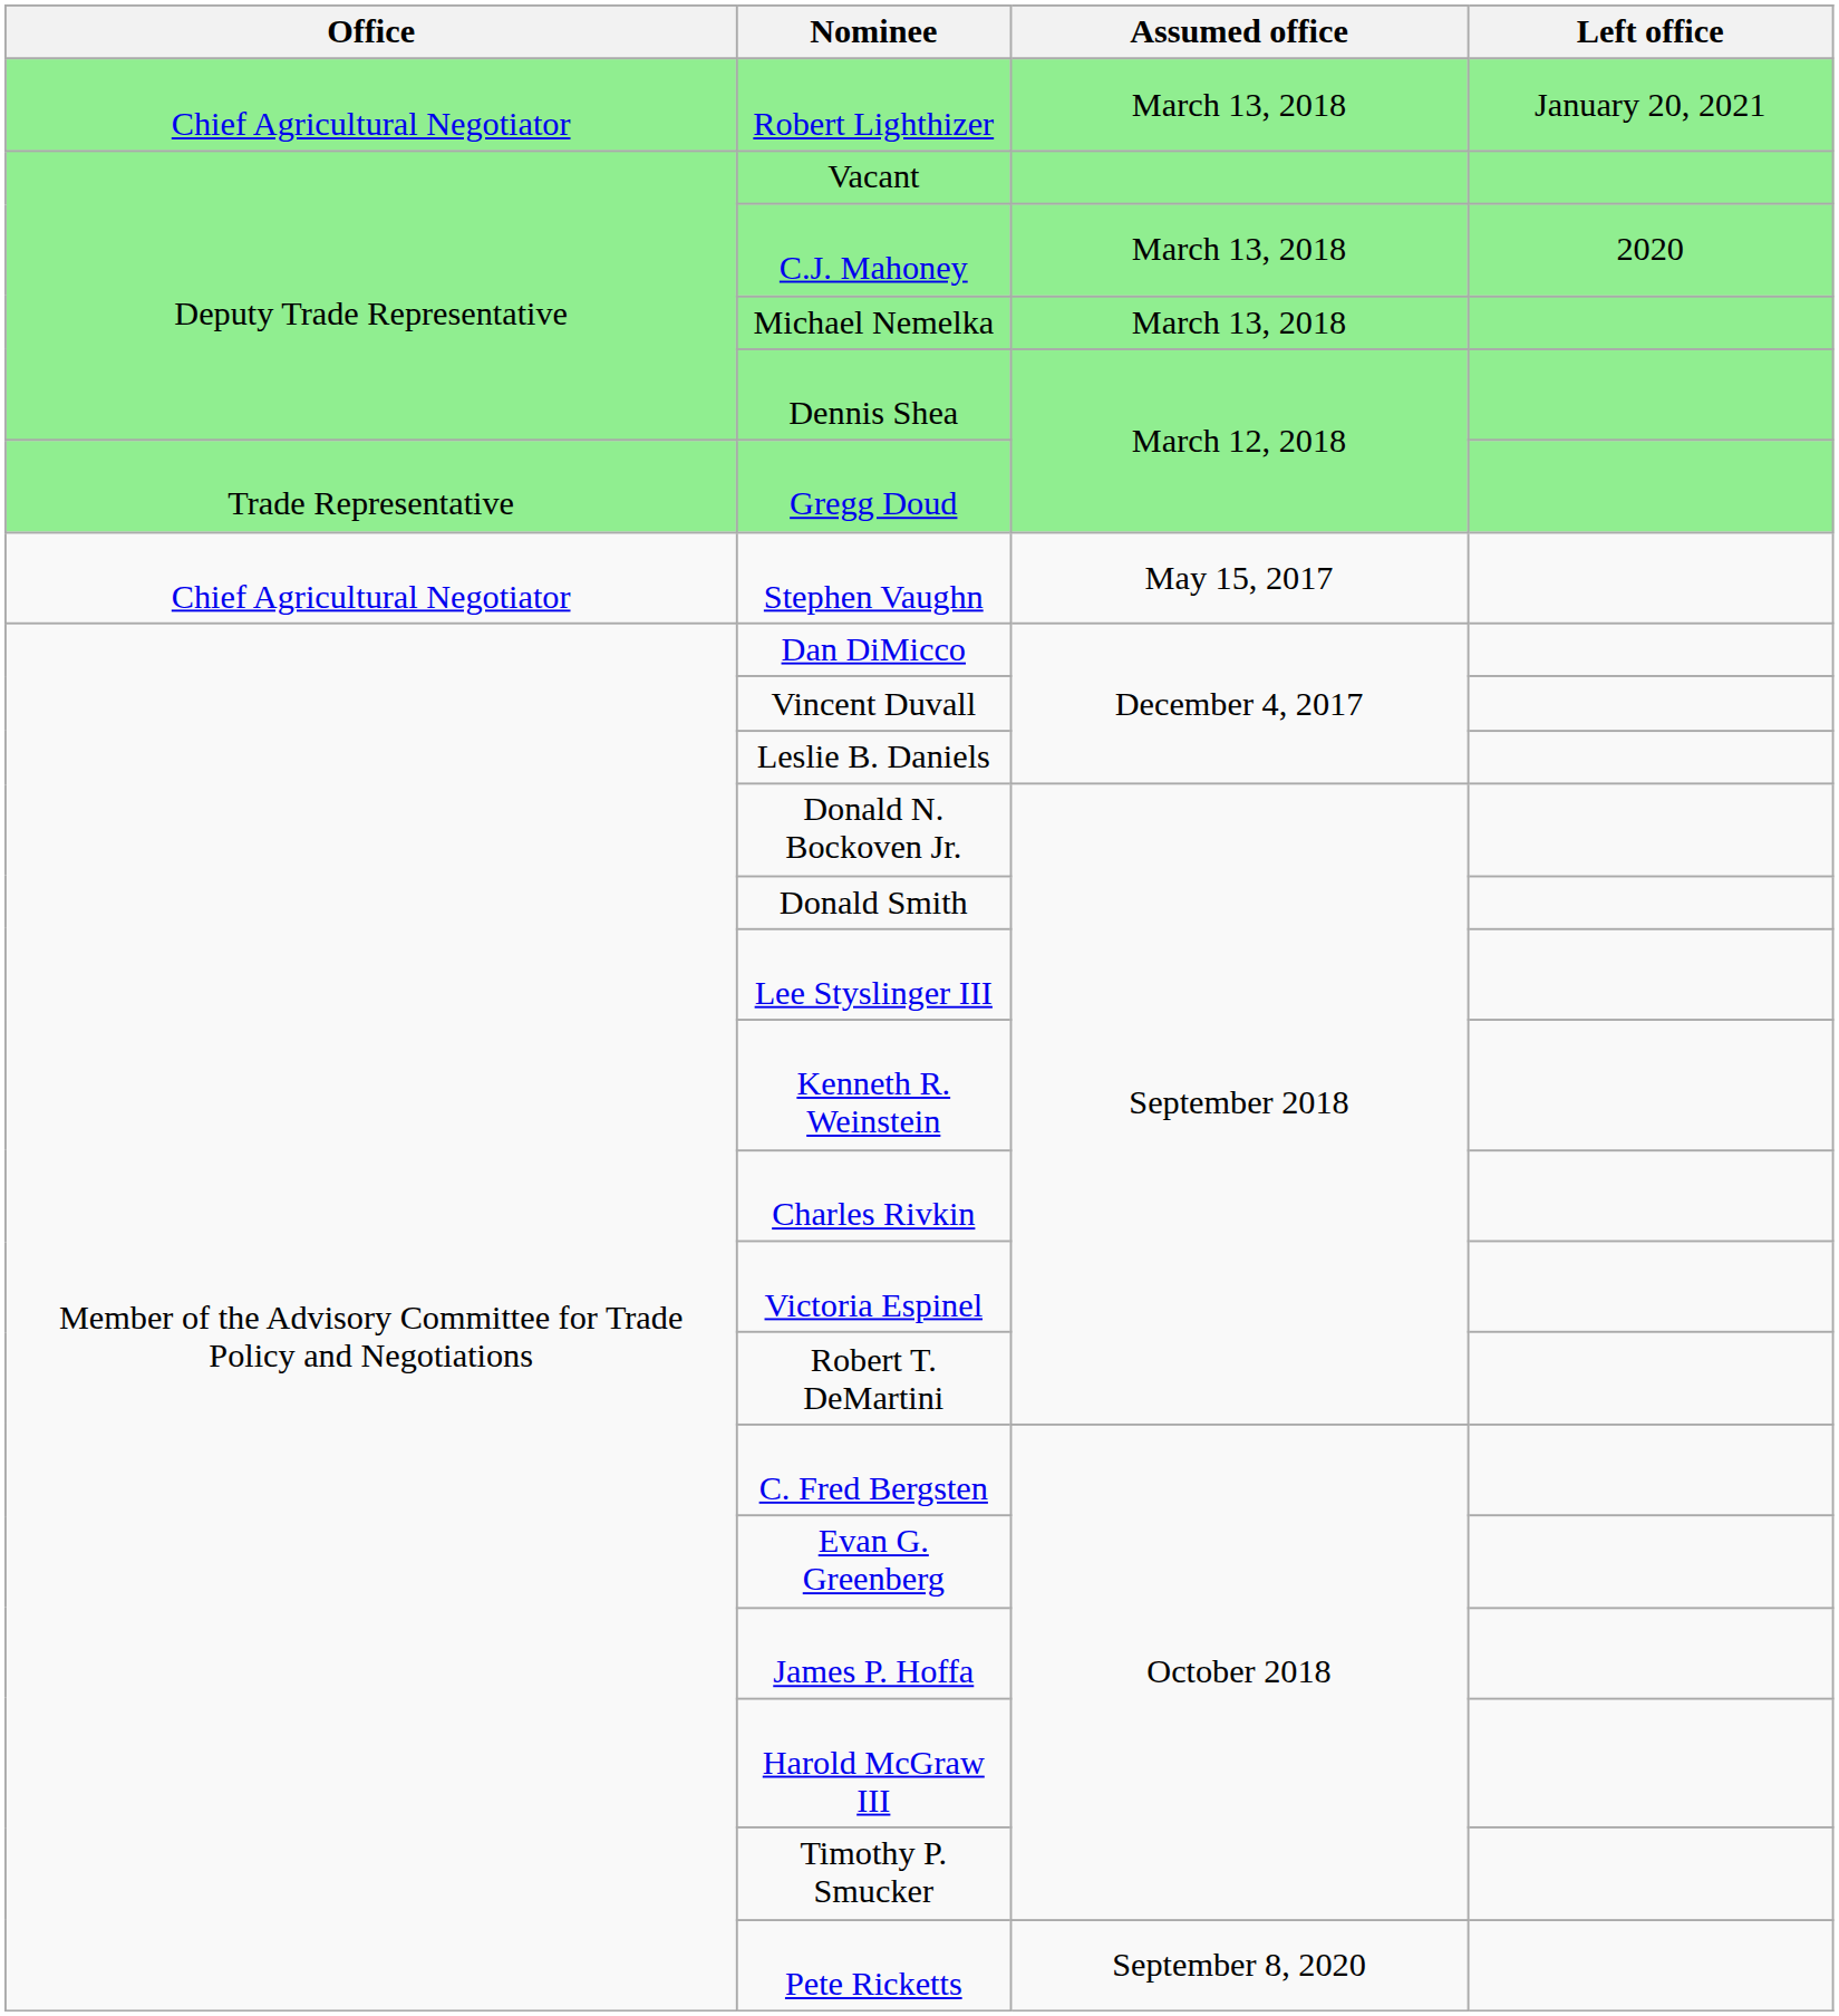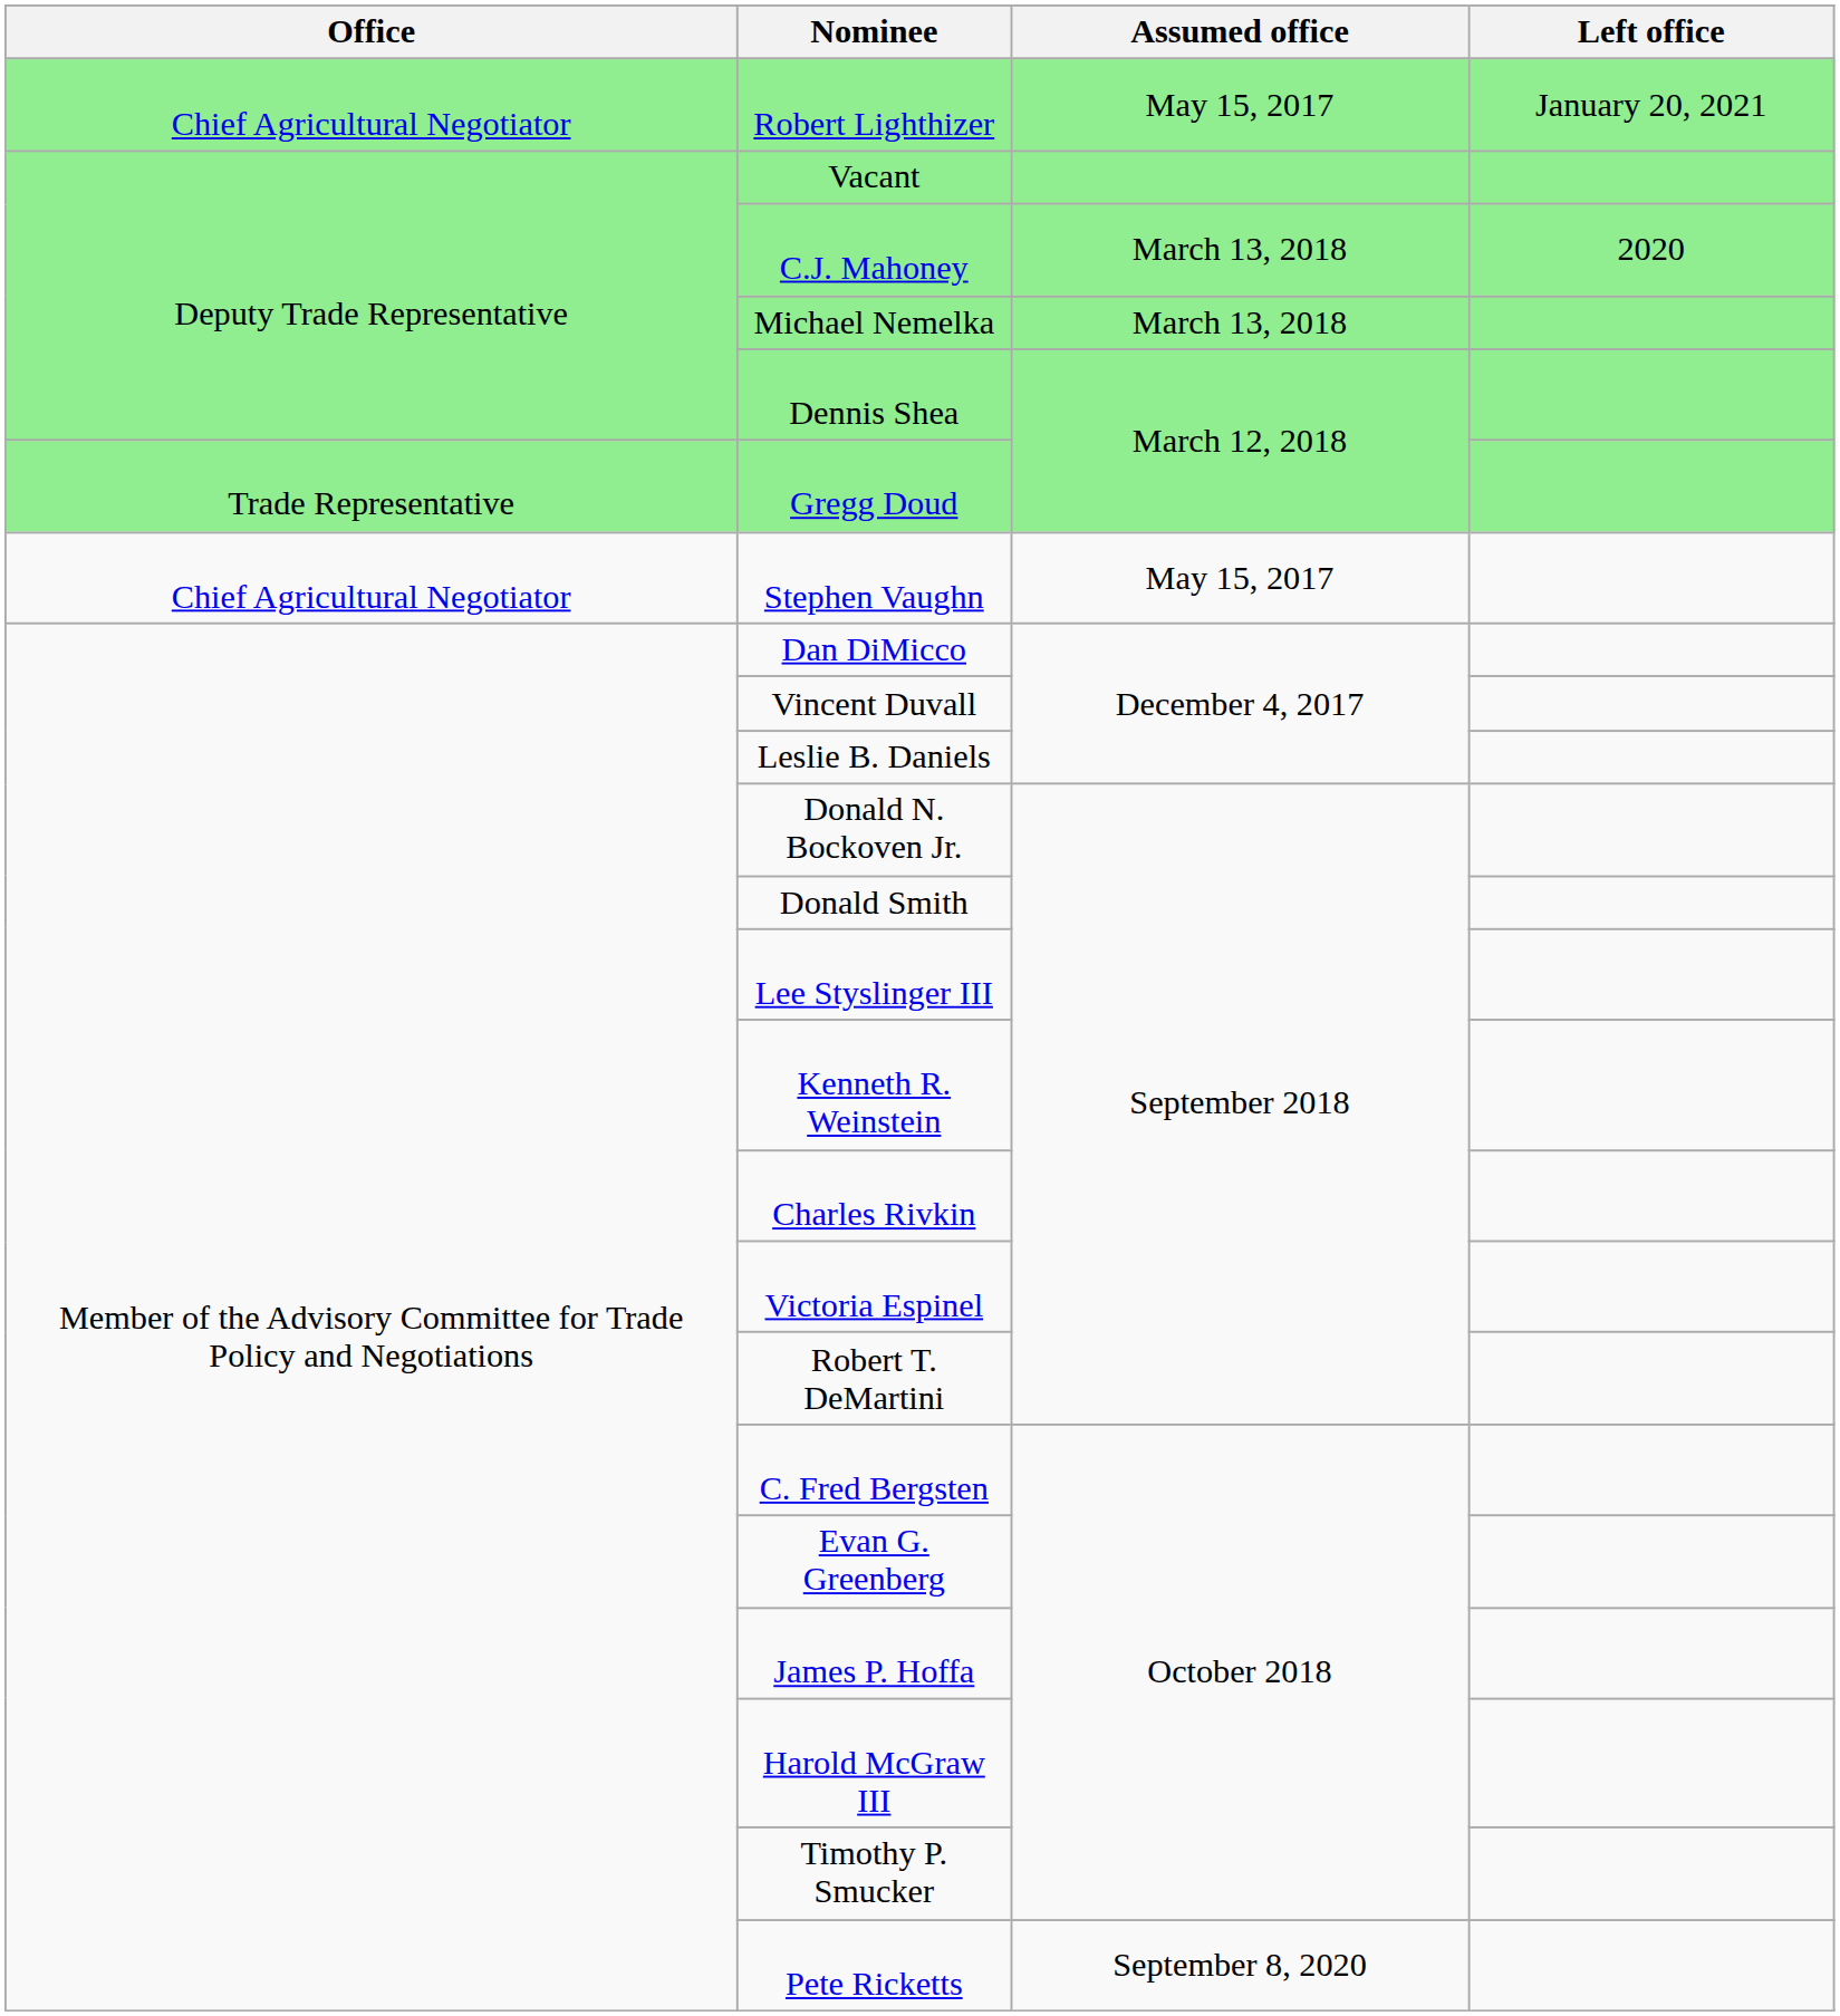 <table class="wikitable sortable" style="text-align:center">
 <tr>
 <th style="width:40%;">Office</th>
 <th style="width:15%;">Nominee</th>
 <th style="width:25%;" data-sort- type="date">Assumed office</th>
 <th style="width:20%;" data-sort- type="date">Left office</th>
 </tr>
 <tr style="background:lightgreen">
 <td><br><a href='#'>Chief Agricultural Negotiator</a></td>
 <td><br><a href='#'>Robert Lighthizer</a></td>
-<td>March 13, 2018<br></td>
+<td>May 15, 2017<br></td>
 <td>January 20, 2021</td>
 </tr>
 <tr style="background:lightgreen;">
 <td rowspan="4"><br>Deputy Trade Representative</td>
 <td>Vacant</td>
 <td></td>
 <td></td>
 </tr>
 <tr style="background:lightgreen;">
 <td><br><a href='#'>C.J. Mahoney</a></td>
 <td>March 13, 2018<br></td>
 <td>2020</td>
 </tr>
 <tr style="background:lightgreen;">
 <td>Michael Nemelka</td>
 <td>March 13, 2018<br></td>
 <td></td>
 </tr>
 <tr style="background:lightgreen;">
 <td><br>Dennis Shea</td>
 <td rowspan="2">March 12, 2018<br></td>
 <td></td>
 </tr>
 <tr style="background:lightgreen;">
 <td><br>Trade Representative</td>
 <td><br><a href='#'>Gregg Doud</a></td>
 <td></td>
 </tr>
 <tr>
 <td><br><a href='#'>Chief Agricultural Negotiator</a></td>
 <td><br><a href='#'>Stephen Vaughn</a></td>
 <td>May 15, 2017<br></td>
 <td></td>
 </tr>
 <tr>
 <td rowspan="16"><br>Member of the Advisory Committee for Trade Policy and Negotiations</td>
 <td><a href='#'>Dan DiMicco</a></td>
 <td rowspan="3">December 4, 2017</td>
 <td></td>
 </tr>
 <tr>
 <td>Vincent Duvall</td>
 <td></td>
 </tr>
 <tr>
 <td>Leslie B. Daniels</td>
 <td></td>
 </tr>
 <tr>
 <td>Donald N. Bockoven Jr.</td>
 <td rowspan="7">September 2018</td>
 <td></td>
 </tr>
 <tr>
 <td>Donald Smith</td>
 <td></td>
 </tr>
 <tr>
 <td><br><a href='#'>Lee Styslinger III</a></td>
 <td></td>
 </tr>
 <tr>
 <td><br><a href='#'>Kenneth R. Weinstein</a></td>
 <td></td>
 </tr>
 <tr>
 <td><br><a href='#'>Charles Rivkin</a></td>
 <td></td>
 </tr>
 <tr>
 <td><br><a href='#'>Victoria Espinel</a></td>
 <td></td>
 </tr>
 <tr>
 <td>Robert T. DeMartini</td>
 <td></td>
 </tr>
 <tr>
 <td><br><a href='#'>C. Fred Bergsten</a></td>
 <td rowspan="5">October 2018</td>
 <td></td>
 </tr>
 <tr>
 <td><a href='#'>Evan G. Greenberg</a></td>
 <td></td>
 </tr>
 <tr>
 <td><br><a href='#'>James P. Hoffa</a></td>
 <td></td>
 </tr>
 <tr>
 <td><br> <a href='#'>Harold McGraw III</a></td>
 <td></td>
 </tr>
 <tr>
 <td>Timothy P. Smucker</td>
 <td></td>
 </tr>
 <tr>
 <td><br><a href='#'>Pete Ricketts</a></td>
 <td>September 8, 2020</td>
 <td></td>
 </tr>
 </table>
